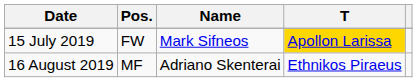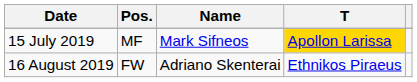 <table class="wikitable">
 <tr>
 <th>Date</th>
 <th>Pos.</th>
 <th>Name</th>
 <th>T</th>
 <th></th>
 </tr>
 <tr>
 </tr>
 <tr>
 <td>15 July 2019</td>
-<td>FW</td>
+<td>MF</td>
 <td> <a href='#'>Mark Sifneos</a></td>
 <td style="background: gold;"> <a href='#'>Apollon Larissa</a></td>
 <td></td>
 </tr>
 <tr>
 <td>16 August 2019</td>
-<td>MF</td>
+<td>FW</td>
 <td> Adriano Skenterai</td>
 <td> <a href='#'>Ethnikos Piraeus</a></td>
 <td></td>
 </tr>
 </table>
